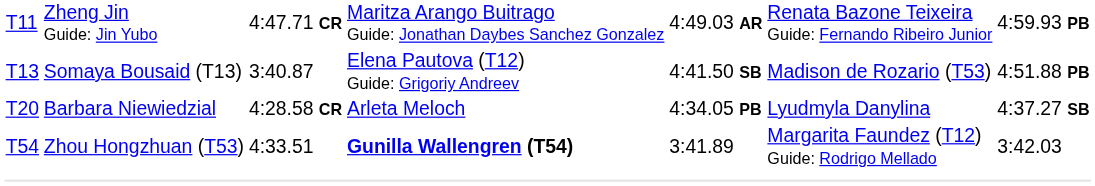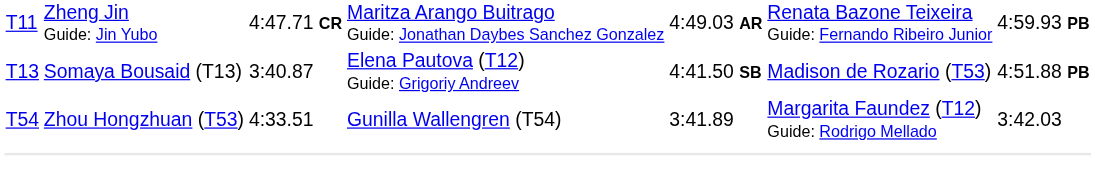 <table>
 <tr>
 <td><a href='#'>T11</a></td>
 <td><a href='#'>Zheng Jin</a><br><small>Guide: <a href='#'>Jin Yubo</a></small><br></td>
 <td>4:47.71 <small><strong>CR</strong></small></td>
 <td><a href='#'>Maritza Arango Buitrago</a><br><small>Guide: <a href='#'>Jonathan Daybes Sanchez Gonzalez</a></small><br></td>
 <td>4:49.03 <small><strong>AR</strong></small></td>
 <td><a href='#'>Renata Bazone Teixeira</a><br><small>Guide: <a href='#'>Fernando Ribeiro Junior</a></small><br></td>
 <td>4:59.93 <small><strong>PB</strong></small></td>
 </tr>
 <tr>
 <td><a href='#'>T13</a></td>
 <td><a href='#'>Somaya Bousaid</a> (T13)<br></td>
 <td>3:40.87</td>
 <td><a href='#'>Elena Pautova</a> (<a href='#'>T12</a>)<br><small>Guide: <a href='#'>Grigoriy Andreev</a></small><br></td>
 <td>4:41.50 <small><strong>SB</strong></small></td>
 <td><a href='#'>Madison de Rozario</a> (<a href='#'>T53</a>)<br></td>
 <td>4:51.88 <small><strong>PB</strong></small></td>
 </tr>
 <tr>
-<td><a href='#'>T20</a></td>
-<td><a href='#'>Barbara Niewiedzial</a><br></td>
-<td>4:28.58 <small><strong>CR</strong></small></td>
-<td><a href='#'>Arleta Meloch</a><br></td>
-<td>4:34.05 <small><strong>PB</strong></small></td>
-<td><a href='#'>Lyudmyla Danylina</a><br></td>
-<td>4:37.27 <small><strong>SB</strong></small></td>
-</tr>
-<tr>
 <td><a href='#'>T54</a></td>
 <td><a href='#'>Zhou Hongzhuan</a> (<a href='#'>T53</a>)<br></td>
 <td>4:33.51</td>
-<td><strong><a href='#'>Gunilla Wallengren</a> (T54)<br></strong></td>
+<td><a href='#'>Gunilla Wallengren</a> (T54)<br></td>
 <td>3:41.89</td>
 <td><a href='#'>Margarita Faundez</a> (<a href='#'>T12</a>)<br><small>Guide: <a href='#'>Rodrigo Mellado</a></small><br></td>
 <td>3:42.03</td>
 </tr>
 <tr>
 <td colspan=7></td>
 </tr>
 <tr>
 </tr>
 <tr bgcolor= e8e8e8>
 <td colspan=7></td>
 </tr>
 </table>
